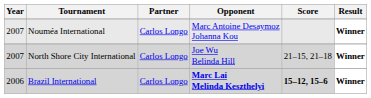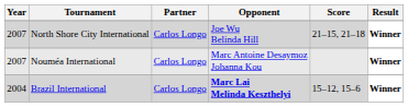 <table class="sortable wikitable" style="font-size: 90%;">
 <tr>
 <th>Year</th>
 <th>Tournament</th>
 <th>Partner</th>
 <th>Opponent</th>
 <th>Score</th>
 <th>Result</th>
+</tr>
+<tr>
+</tr>
+<tr style="background:#D5D5D5">
+<td align="center">2007</td>
+<td align="left">North Shore City International</td>
+<td align="left"> <a href='#'>Carlos Longo</a></td>
+<td align="left"> <a href='#'>Joe Wu</a><br> <a href='#'>Belinda Hill</a></td>
+<td align="left">21–15, 21–18</td>
+<td style="text-align:left; background:white"> <strong>Winner</strong></td>
 </tr>
 <tr>
 </tr>
 <tr style="background:#E9E9E9">
 <td align="center">2007</td>
 <td align="left">Nouméa International</td>
 <td align="left"> <a href='#'>Carlos Longo</a></td>
 <td align="left"> <a href='#'>Marc Antoine Desaymoz</a><br> <a href='#'>Johanna Kou</a></td>
 <td align="left"></td>
 <td style="text-align:left; background:white"> <strong>Winner</strong></td>
 </tr>
 <tr>
 </tr>
 <tr style="background:#D5D5D5">
-<td align="center">2007</td>
-<td align="left">North Shore City International</td>
-<td align="left"> <a href='#'>Carlos Longo</a></td>
-<td align="left"> <a href='#'>Joe Wu</a><br> <a href='#'>Belinda Hill</a></td>
-<td align="left">21–15, 21–18</td>
-<td style="text-align:left; background:white"> <strong>Winner</strong></td>
-</tr>
-<tr>
-</tr>
-<tr style="background:#D5D5D5">
-<td align="center">2006</td>
+<td align="center">2004</td>
 <td align="left"><a href='#'>Brazil International</a></td>
 <td align="left"> <a href='#'>Carlos Longo</a></td>
 <td align="left"><strong> <a href='#'>Marc Lai</a><br> <a href='#'>Melinda Keszthelyi</a></strong></td>
-<td align="left"><strong>15–12, 15–6</strong></td>
+<td align="left">15–12, 15–6</td>
 <td style="text-align:left; background:white"> <strong>Winner</strong></td>
 </tr>
 </table>
